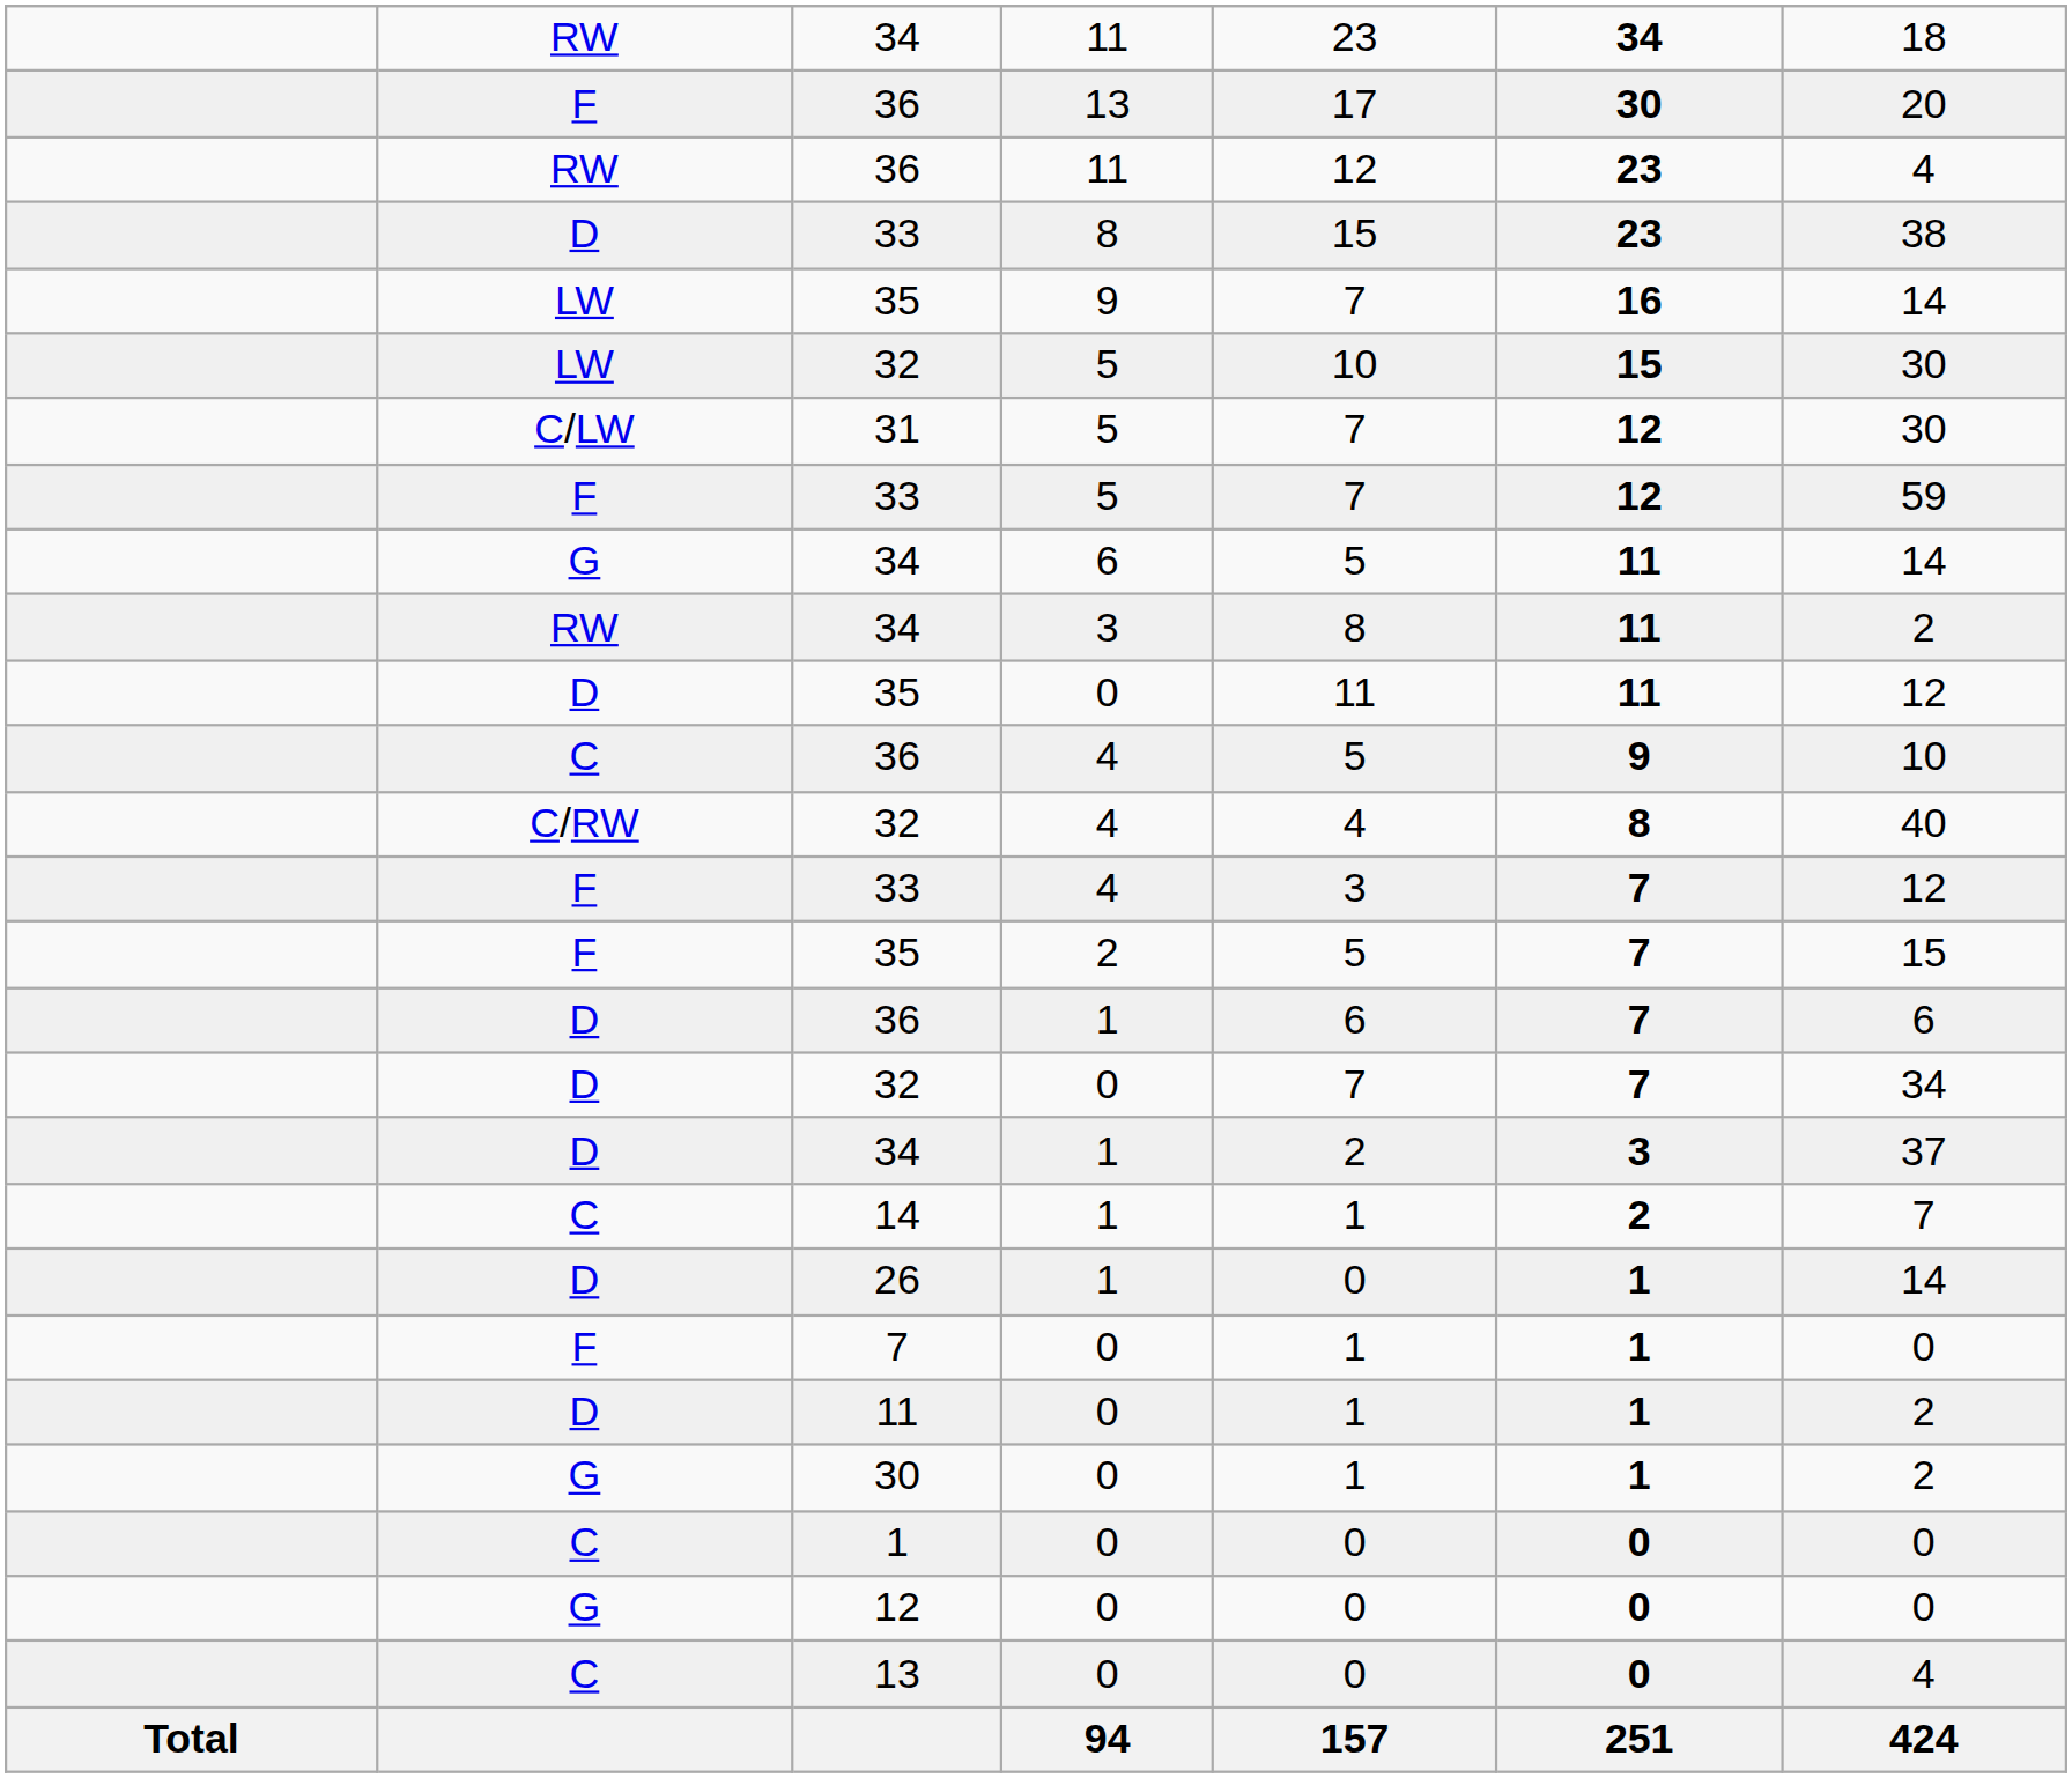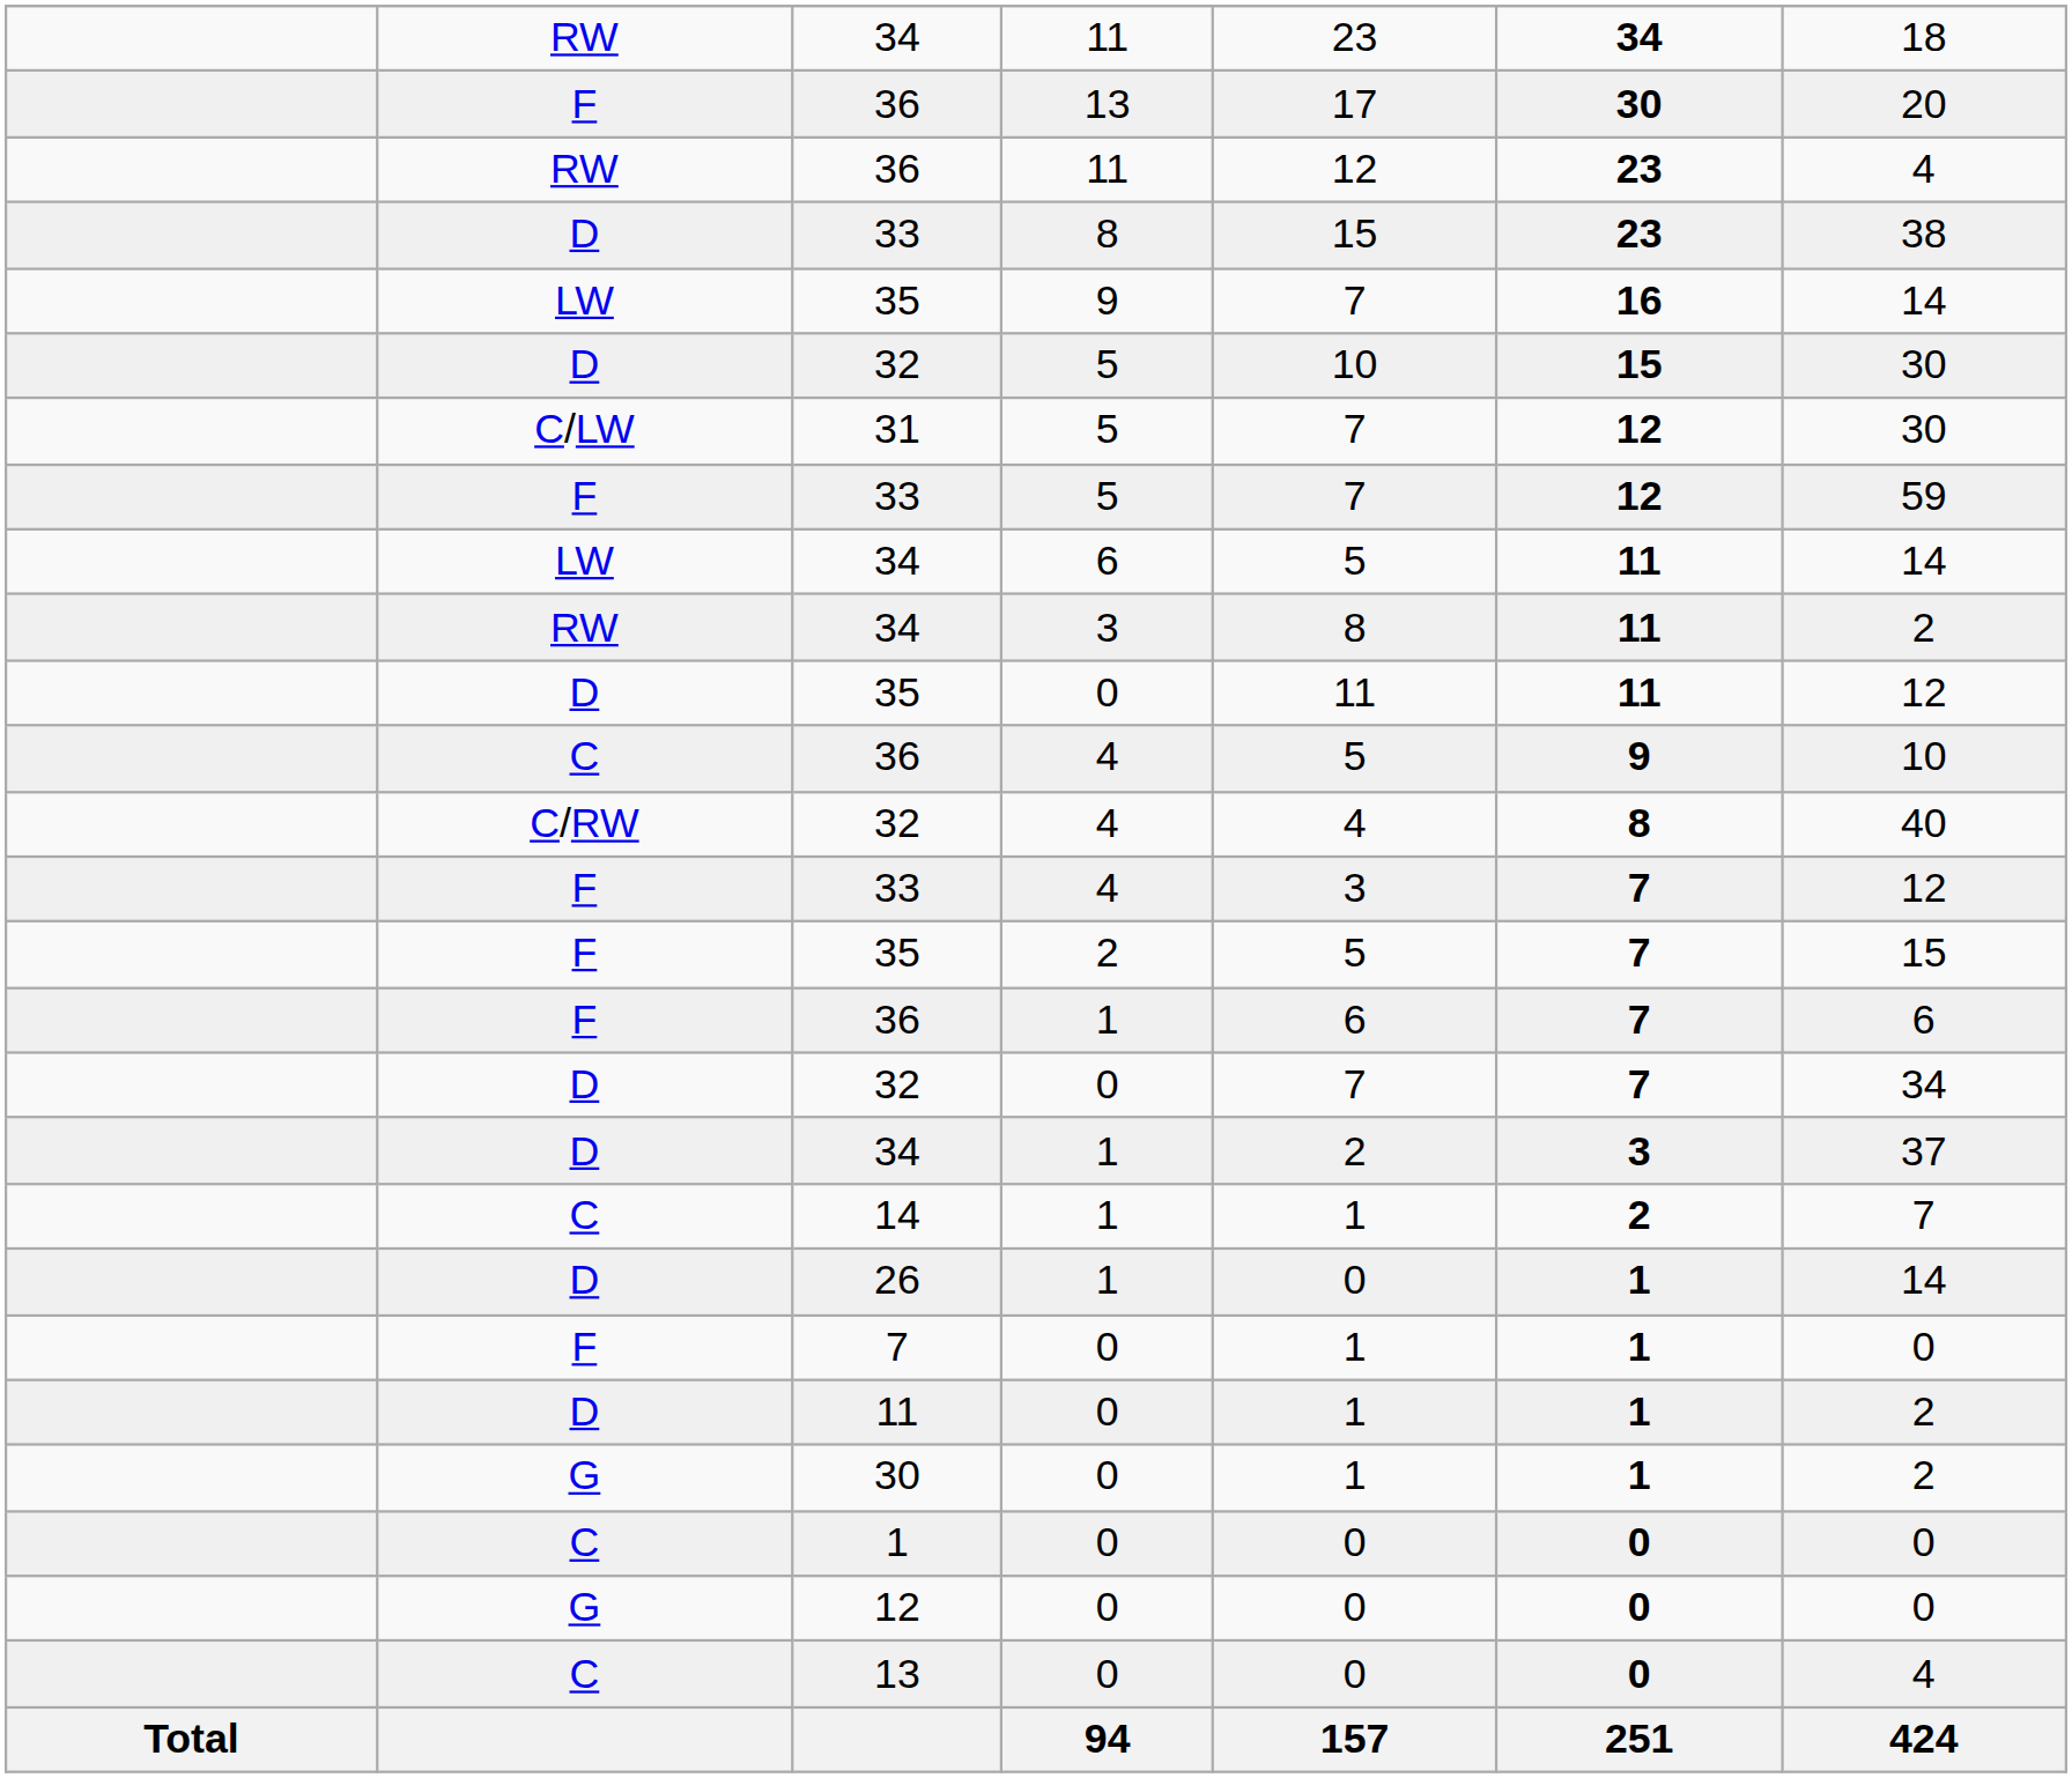 <table class="wikitable sortable" width=800>
 <tr align="center">
 </tr>
 <tr align="center" bgcolor="">
 <td></td>
 <td><a href='#'>RW</a></td>
 <td>34</td>
 <td>11</td>
 <td>23</td>
 <td><strong>34</strong></td>
 <td>18</td>
 </tr>
 <tr align="center" bgcolor="f0f0f0">
 <td></td>
 <td><a href='#'>F</a></td>
 <td>36</td>
 <td>13</td>
 <td>17</td>
 <td><strong>30</strong></td>
 <td>20</td>
 </tr>
 <tr align="center" bgcolor="">
 <td></td>
 <td><a href='#'>RW</a></td>
 <td>36</td>
 <td>11</td>
 <td>12</td>
 <td><strong>23</strong></td>
 <td>4</td>
 </tr>
 <tr align="center" bgcolor="f0f0f0">
 <td></td>
 <td><a href='#'>D</a></td>
 <td>33</td>
 <td>8</td>
 <td>15</td>
 <td><strong>23</strong></td>
 <td>38</td>
 </tr>
 <tr align="center" bgcolor="">
 <td></td>
 <td><a href='#'>LW</a></td>
 <td>35</td>
 <td>9</td>
 <td>7</td>
 <td><strong>16</strong></td>
 <td>14</td>
 </tr>
 <tr align="center" bgcolor="f0f0f0">
 <td></td>
-<td><a href='#'>LW</a></td>
+<td><a href='#'>D</a></td>
 <td>32</td>
 <td>5</td>
 <td>10</td>
 <td><strong>15</strong></td>
 <td>30</td>
 </tr>
 <tr align="center" bgcolor="">
 <td></td>
 <td><a href='#'>C</a>/<a href='#'>LW</a></td>
 <td>31</td>
 <td>5</td>
 <td>7</td>
 <td><strong>12</strong></td>
 <td>30</td>
 </tr>
 <tr align="center" bgcolor="f0f0f0">
 <td></td>
 <td><a href='#'>F</a></td>
 <td>33</td>
 <td>5</td>
 <td>7</td>
 <td><strong>12</strong></td>
 <td>59</td>
 </tr>
 <tr align="center" bgcolor="">
 <td></td>
-<td><a href='#'>G</a></td>
+<td><a href='#'>LW</a></td>
 <td>34</td>
 <td>6</td>
 <td>5</td>
 <td><strong>11</strong></td>
 <td>14</td>
 </tr>
 <tr align="center" bgcolor="f0f0f0">
 <td></td>
 <td><a href='#'>RW</a></td>
 <td>34</td>
 <td>3</td>
 <td>8</td>
 <td><strong>11</strong></td>
 <td>2</td>
 </tr>
 <tr align="center" bgcolor="">
 <td></td>
 <td><a href='#'>D</a></td>
 <td>35</td>
 <td>0</td>
 <td>11</td>
 <td><strong>11</strong></td>
 <td>12</td>
 </tr>
 <tr align="center" bgcolor="f0f0f0">
 <td></td>
 <td><a href='#'>C</a></td>
 <td>36</td>
 <td>4</td>
 <td>5</td>
 <td><strong>9</strong></td>
 <td>10</td>
 </tr>
 <tr align="center" bgcolor="">
 <td></td>
 <td><a href='#'>C</a>/<a href='#'>RW</a></td>
 <td>32</td>
 <td>4</td>
 <td>4</td>
 <td><strong>8</strong></td>
 <td>40</td>
 </tr>
 <tr align="center" bgcolor="f0f0f0">
 <td></td>
 <td><a href='#'>F</a></td>
 <td>33</td>
 <td>4</td>
 <td>3</td>
 <td><strong>7</strong></td>
 <td>12</td>
 </tr>
 <tr align="center" bgcolor="">
 <td></td>
 <td><a href='#'>F</a></td>
 <td>35</td>
 <td>2</td>
 <td>5</td>
 <td><strong>7</strong></td>
 <td>15</td>
 </tr>
 <tr align="center" bgcolor="f0f0f0">
 <td></td>
-<td><a href='#'>D</a></td>
+<td><a href='#'>F</a></td>
 <td>36</td>
 <td>1</td>
 <td>6</td>
 <td><strong>7</strong></td>
 <td>6</td>
 </tr>
 <tr align="center" bgcolor="">
 <td></td>
 <td><a href='#'>D</a></td>
 <td>32</td>
 <td>0</td>
 <td>7</td>
 <td><strong>7</strong></td>
 <td>34</td>
 </tr>
 <tr align="center" bgcolor="f0f0f0">
 <td></td>
 <td><a href='#'>D</a></td>
 <td>34</td>
 <td>1</td>
 <td>2</td>
 <td><strong>3</strong></td>
 <td>37</td>
 </tr>
 <tr align="center" bgcolor="">
 <td></td>
 <td><a href='#'>C</a></td>
 <td>14</td>
 <td>1</td>
 <td>1</td>
 <td><strong>2</strong></td>
 <td>7</td>
 </tr>
 <tr align="center" bgcolor="f0f0f0">
 <td></td>
 <td><a href='#'>D</a></td>
 <td>26</td>
 <td>1</td>
 <td>0</td>
 <td><strong>1</strong></td>
 <td>14</td>
 </tr>
 <tr align="center" bgcolor="">
 <td></td>
 <td><a href='#'>F</a></td>
 <td>7</td>
 <td>0</td>
 <td>1</td>
 <td><strong>1</strong></td>
 <td>0</td>
 </tr>
 <tr align="center" bgcolor="f0f0f0">
 <td></td>
 <td><a href='#'>D</a></td>
 <td>11</td>
 <td>0</td>
 <td>1</td>
 <td><strong>1</strong></td>
 <td>2</td>
 </tr>
 <tr align="center" bgcolor="">
 <td></td>
 <td><a href='#'>G</a></td>
 <td>30</td>
 <td>0</td>
 <td>1</td>
 <td><strong>1</strong></td>
 <td>2</td>
 </tr>
 <tr align="center" bgcolor="f0f0f0">
 <td></td>
 <td><a href='#'>C</a></td>
 <td>1</td>
 <td>0</td>
 <td>0</td>
 <td><strong>0</strong></td>
 <td>0</td>
 </tr>
 <tr align="center" bgcolor="">
 <td></td>
 <td><a href='#'>G</a></td>
 <td>12</td>
 <td>0</td>
 <td>0</td>
 <td><strong>0</strong></td>
 <td>0</td>
 </tr>
 <tr align="center" bgcolor="f0f0f0">
 <td></td>
 <td><a href='#'>C</a></td>
 <td>13</td>
 <td>0</td>
 <td>0</td>
 <td><strong>0</strong></td>
 <td>4</td>
 </tr>
 <tr>
 <th>Total</th>
 <th></th>
 <th></th>
 <th>94</th>
 <th>157</th>
 <th>251</th>
 <th>424</th>
 </tr>
 </table>
